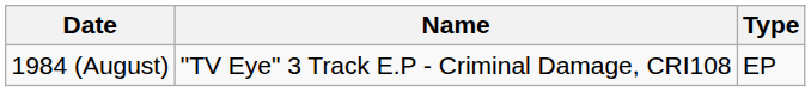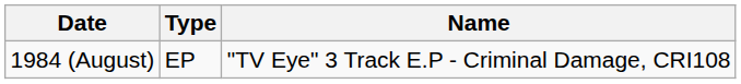 <table class="wikitable">
 <tr>
 <th>Date</th>
+<th>Type</th>
 <th>Name</th>
-<th>Type</th>
 </tr>
 <tr>
 <td>1984 (August)</td>
+<td>EP</td>
 <td>"TV Eye" 3 Track E.P - Criminal Damage, CRI108</td>
-<td>EP</td>
 </tr>
 </table>
